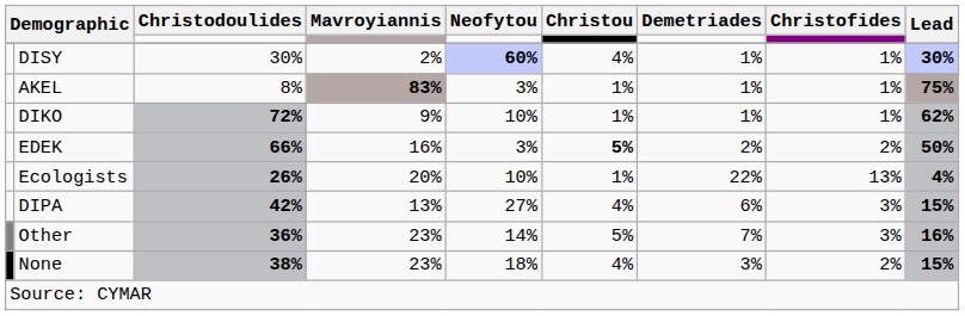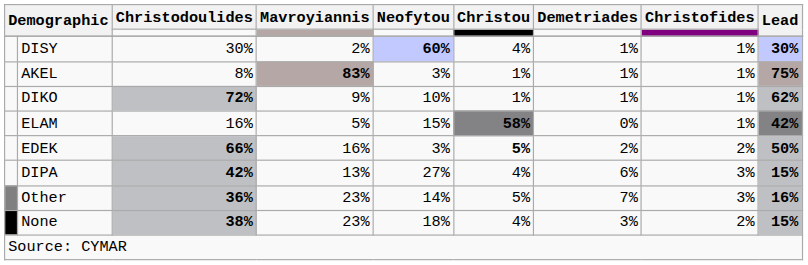 <table class="wikitable" style=text-align:right>
 <tr>
 <th colspan=2 rowspan="2">Demographic</th>
 <th>Christodoulides</th>
 <th>Mavroyiannis</th>
 <th>Neofytou</th>
 <th>Christou</th>
 <th>Demetriades</th>
 <th>Christofides</th>
 <th rowspan=2>Lead</th>
 </tr>
 <tr>
 <td bgcolor=></td>
 <td bgcolor=#b5a7a5></td>
 <td bgcolor=></td>
 <td bgcolor=black></td>
 <td bgcolor=></td>
 <td bgcolor=purple></td>
 </tr>
 <tr>
 </tr>
 <tr>
 <td bgcolor=></td>
 <td align=left>DISY</td>
 <td>30%</td>
 <td>2%</td>
 <td bgcolor=#C1C9FF><strong>60%</strong></td>
 <td>4%</td>
 <td>1%</td>
 <td>1%</td>
 <td bgcolor=#C1C9FF><strong>30%</strong></td>
 </tr>
 <tr>
 <td bgcolor=></td>
 <td align=left>AKEL</td>
 <td>8%</td>
 <td bgcolor=#b5a7a5><strong>83%</strong></td>
 <td>3%</td>
 <td>1%</td>
 <td>1%</td>
 <td>1%</td>
 <td bgcolor=#b5a7a5><strong>75%</strong></td>
 </tr>
 <tr>
 <td bgcolor=></td>
 <td align=left>DIKO</td>
 <td bgcolor=#bec0c4><strong>72%</strong></td>
 <td>9%</td>
 <td>10%</td>
 <td>1%</td>
 <td>1%</td>
 <td>1%</td>
 <td bgcolor=#bec0c4><strong>62%</strong></td>
 </tr>
 <tr>
 <td bgcolor=></td>
+<td align=left>ELAM</td>
+<td>16%</td>
+<td>5%</td>
+<td>15%</td>
+<td bgcolor=#838385><strong>58%</strong></td>
+<td>0%</td>
+<td>1%</td>
+<td bgcolor=#838385><strong>42%</strong></td>
+</tr>
+<tr>
+<td bgcolor=></td>
 <td align=left>EDEK</td>
 <td bgcolor=#bec0c4><strong>66%</strong></td>
 <td>16%</td>
 <td>3%</td>
 <td><strong>5%</strong></td>
 <td>2%</td>
 <td>2%</td>
 <td bgcolor=#bec0c4><strong>50%</strong></td>
-</tr>
-<tr>
-<td bgcolor=></td>
-<td align=left>Ecologists</td>
-<td bgcolor=#bec0c4><strong>26%</strong></td>
-<td>20%</td>
-<td>10%</td>
-<td>1%</td>
-<td>22%</td>
-<td>13%</td>
-<td bgcolor=#bec0c4><strong>4%</strong></td>
 </tr>
 <tr>
 <td bgcolor=></td>
 <td align=left>DIPA</td>
 <td bgcolor=#bec0c4><strong>42%</strong></td>
 <td>13%</td>
 <td>27%</td>
 <td>4%</td>
 <td>6%</td>
 <td>3%</td>
 <td bgcolor=#bec0c4><strong>15%</strong></td>
 </tr>
 <tr>
 <td bgcolor=grey></td>
 <td align=left>Other</td>
 <td bgcolor=#bec0c4><strong>36%</strong></td>
 <td>23%</td>
 <td>14%</td>
 <td>5%</td>
 <td>7%</td>
 <td>3%</td>
 <td bgcolor=#bec0c4><strong>16%</strong></td>
 </tr>
 <tr>
 <td bgcolor=light grey></td>
 <td align=left>None</td>
 <td bgcolor=#bec0c4><strong>38%</strong></td>
 <td>23%</td>
 <td>18%</td>
 <td>4%</td>
 <td>3%</td>
 <td>2%</td>
 <td bgcolor=#bec0c4><strong>15%</strong></td>
 </tr>
 <tr>
 <td colspan=9 align=left>Source: CYMAR </td>
 </tr>
 </table>
